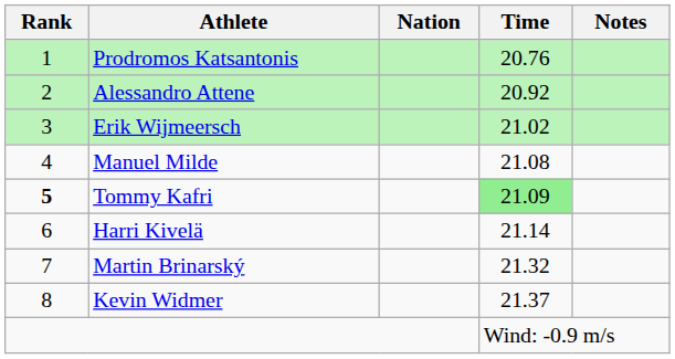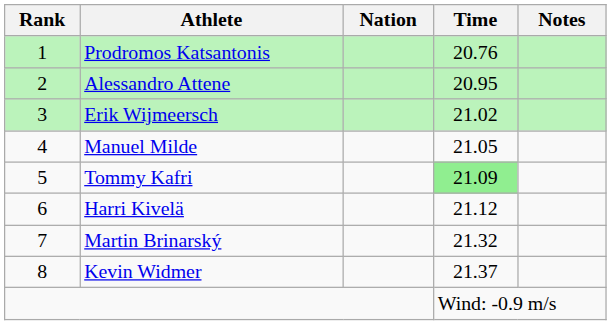 <table class="wikitable sortable" style="text-align:center;width: 55%;">
 <tr>
 <th scope="col">Rank</th>
 <th scope="col">Athlete</th>
 <th scope="col">Nation</th>
 <th scope="col">Time</th>
 <th scope="col">Notes</th>
 </tr>
 <tr bgcolor=bbf3bb>
 <td>1</td>
 <td align=left><a href='#'>Prodromos Katsantonis</a></td>
 <td align=left></td>
 <td>20.76</td>
 <td></td>
 </tr>
 <tr bgcolor=bbf3bb>
 <td>2</td>
 <td align=left><a href='#'>Alessandro Attene</a></td>
 <td align=left></td>
-<td>20.92</td>
+<td>20.95</td>
 <td></td>
 </tr>
 <tr bgcolor=bbf3bb>
 <td>3</td>
 <td align=left><a href='#'>Erik Wijmeersch</a></td>
 <td align=left></td>
 <td>21.02</td>
 <td></td>
 </tr>
 <tr>
 <td>4</td>
 <td align=left><a href='#'>Manuel Milde</a></td>
 <td align=left></td>
-<td>21.08</td>
+<td>21.05</td>
 <td></td>
 </tr>
 <tr>
-<td><strong>5</strong></td>
+<td>5</td>
 <td align=left><a href='#'>Tommy Kafri</a></td>
 <td align=left></td>
 <td style="background: lightgreen;">21.09</td>
 <td></td>
 </tr>
 <tr>
 <td>6</td>
 <td align=left><a href='#'>Harri Kivelä</a></td>
 <td align=left></td>
-<td>21.14</td>
+<td>21.12</td>
 <td></td>
 </tr>
 <tr>
 <td>7</td>
 <td align=left><a href='#'>Martin Brinarský</a></td>
 <td align=left></td>
 <td>21.32</td>
 <td></td>
 </tr>
 <tr>
 <td>8</td>
 <td align=left><a href='#'>Kevin Widmer</a></td>
 <td align=left></td>
 <td>21.37</td>
 <td></td>
 </tr>
 <tr class="sortbottom">
 <td colspan="3"></td>
 <td colspan="2" style="text-align:left;">Wind: -0.9 m/s</td>
 </tr>
 </table>
